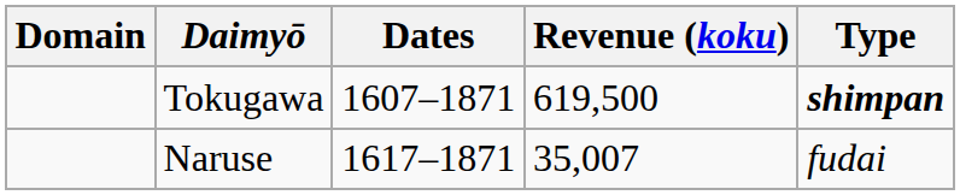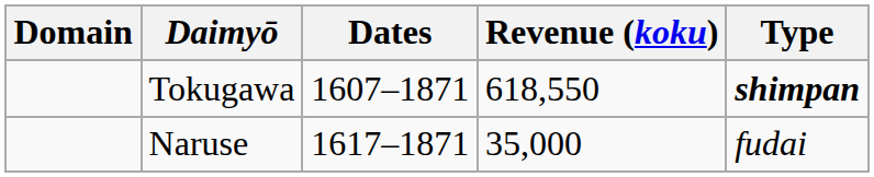 <table class="wikitable">
 <tr>
 <th>Domain</th>
 <th><em>Daimyō</em></th>
 <th>Dates</th>
 <th>Revenue (<em><a href='#'>koku</a></em>)</th>
 <th>Type</th>
 </tr>
 <tr>
 <td></td>
 <td>Tokugawa</td>
 <td>1607–1871</td>
-<td>619,500</td>
+<td>618,550</td>
 <td><strong><em>shimpan</em></strong></td>
 </tr>
 <tr>
 <td></td>
 <td>Naruse</td>
 <td>1617–1871</td>
-<td>35,007</td>
+<td>35,000</td>
 <td><em>fudai</em></td>
 </tr>
 <tr>
 </tr>
 </table>
